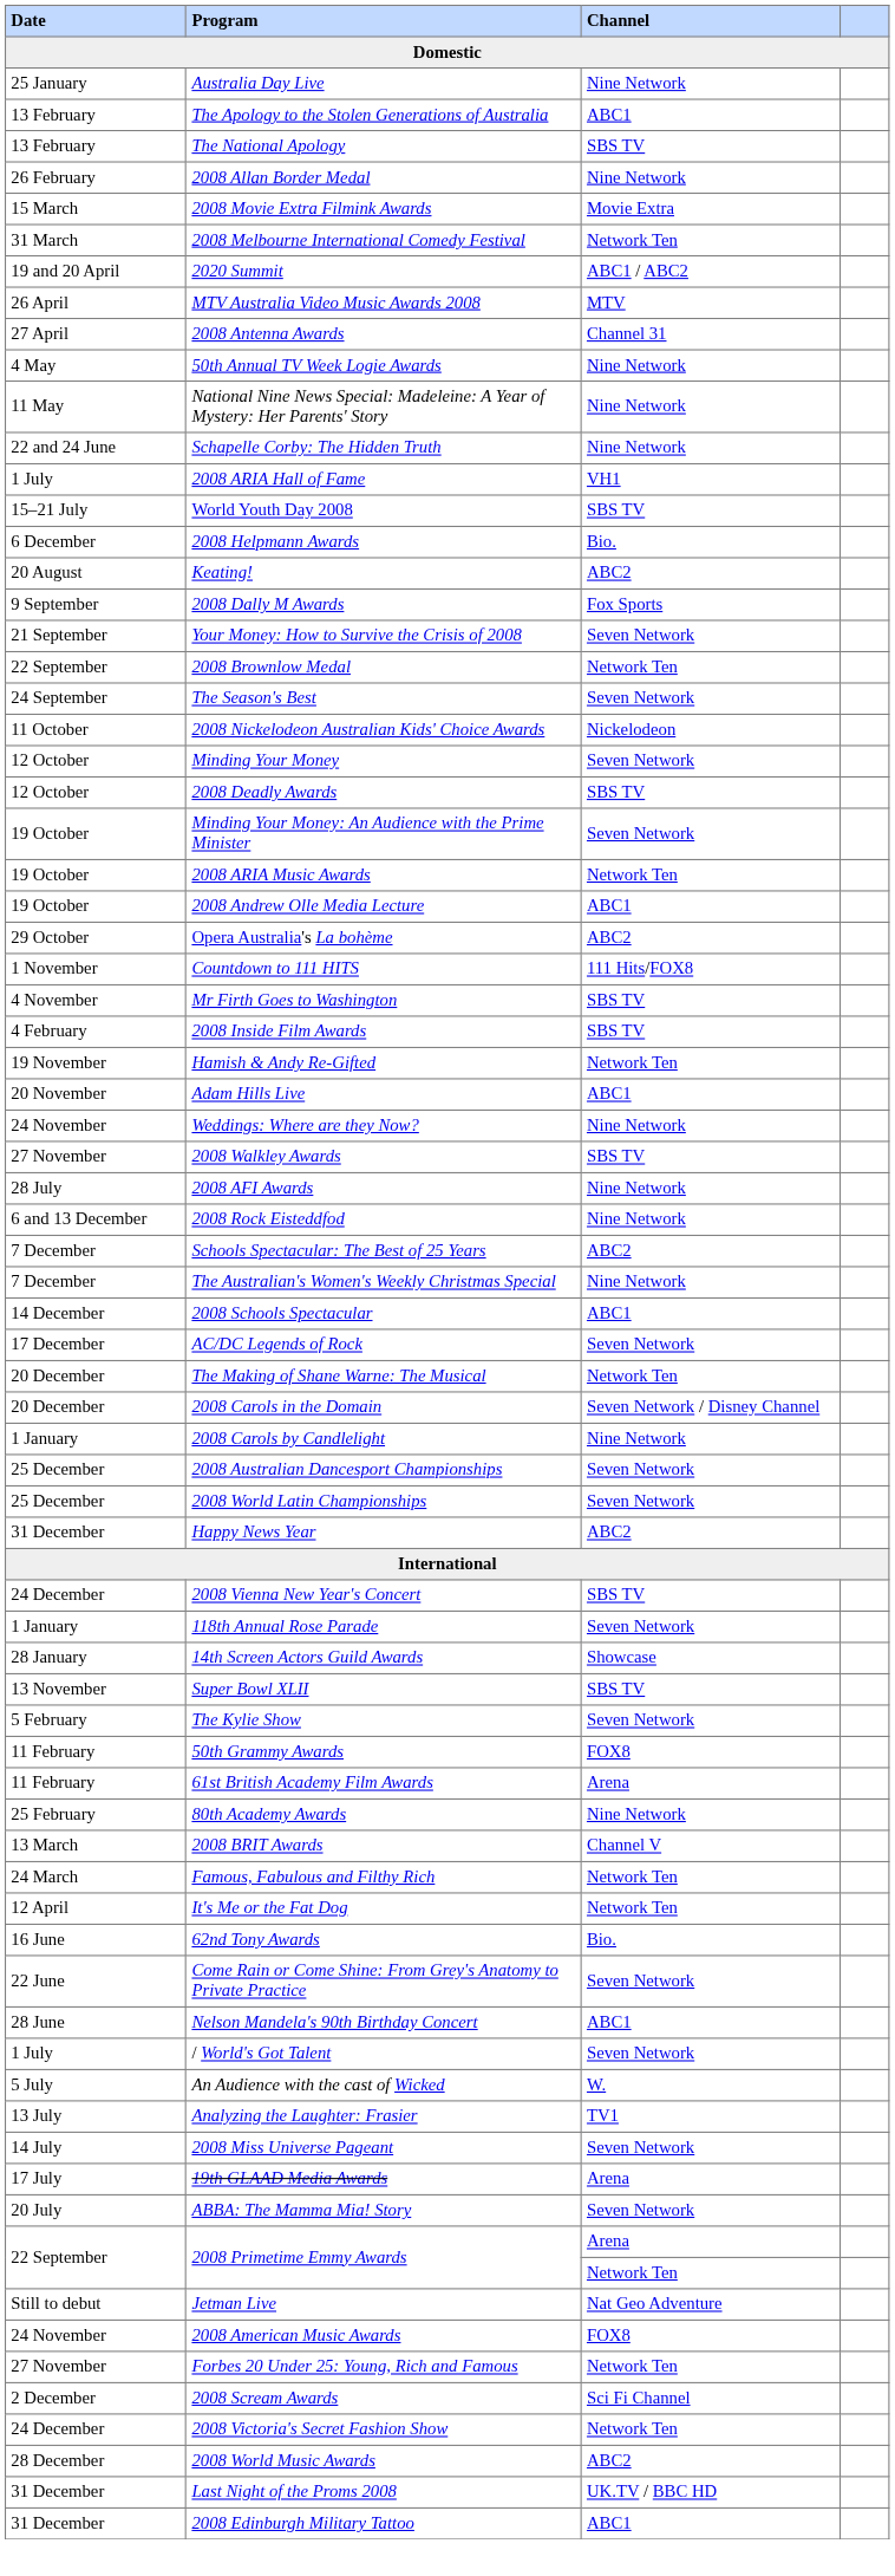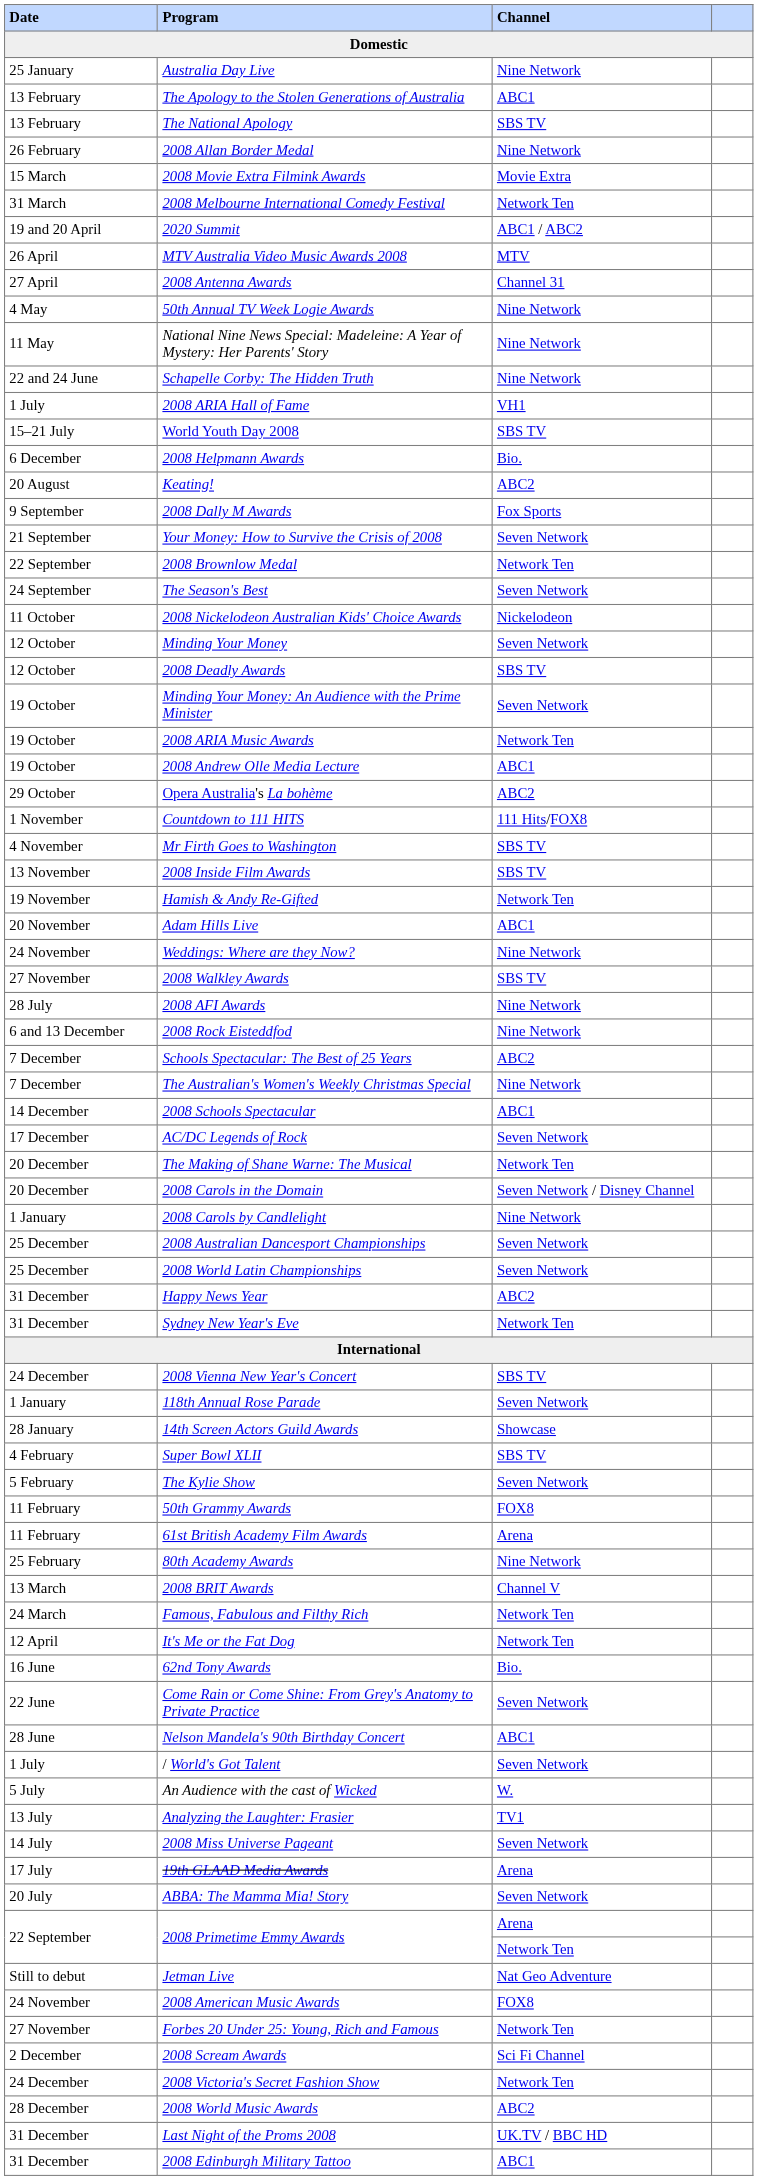 <table border="1" cellpadding="4" cellspacing="0" style="text-align:left; font-size:87%; border-collapse:collapse;" width=80%>
 <tr style="background:#C1D8FF;">
 <th width=6%>Date</th>
 <th width=16%>Program</th>
 <th width=10%>Channel</th>
 <th width=2%></th>
 </tr>
 <tr bgcolor="#efefef">
 <td colspan=4 style="text-align:center;"><strong>Domestic</strong></td>
 </tr>
 <tr>
 <td>25 January</td>
 <td><em><a href='#'>Australia Day Live</a></em></td>
 <td><a href='#'>Nine Network</a></td>
 <td></td>
 </tr>
 <tr>
 <td>13 February</td>
 <td><em><a href='#'>The Apology to the Stolen Generations of Australia</a></em></td>
 <td><a href='#'>ABC1</a></td>
 <td></td>
 </tr>
 <tr>
 <td>13 February</td>
 <td><em><a href='#'>The National Apology</a></em></td>
 <td><a href='#'>SBS TV</a></td>
 <td></td>
 </tr>
 <tr>
 <td>26 February</td>
 <td><em><a href='#'>2008 Allan Border Medal</a></em></td>
 <td><a href='#'>Nine Network</a></td>
 <td></td>
 </tr>
 <tr>
 <td>15 March</td>
 <td><em><a href='#'>2008 Movie Extra Filmink Awards</a></em></td>
 <td><a href='#'>Movie Extra</a></td>
 <td></td>
 </tr>
 <tr>
 <td>31 March</td>
 <td><em><a href='#'>2008 Melbourne International Comedy Festival</a></em></td>
 <td><a href='#'>Network Ten</a></td>
 <td></td>
 </tr>
 <tr>
 <td>19 and 20 April</td>
 <td><em><a href='#'>2020 Summit</a></em></td>
 <td><a href='#'>ABC1</a> / <a href='#'>ABC2</a></td>
 <td></td>
 </tr>
 <tr>
 <td>26 April</td>
 <td><em><a href='#'>MTV Australia Video Music Awards 2008</a></em></td>
 <td><a href='#'>MTV</a></td>
 <td></td>
 </tr>
 <tr>
 <td>27 April</td>
 <td><em><a href='#'>2008 Antenna Awards</a></em></td>
 <td><a href='#'>Channel 31</a></td>
 <td></td>
 </tr>
 <tr>
 <td>4 May</td>
 <td><em><a href='#'>50th Annual TV Week Logie Awards</a></em></td>
 <td><a href='#'>Nine Network</a></td>
 <td></td>
 </tr>
 <tr>
 <td>11 May</td>
 <td><em>National Nine News Special: Madeleine: A Year of Mystery: Her Parents' Story</em></td>
 <td><a href='#'>Nine Network</a></td>
 <td></td>
 </tr>
 <tr>
 <td>22 and 24 June</td>
 <td><em><a href='#'>Schapelle Corby: The Hidden Truth</a></em></td>
 <td><a href='#'>Nine Network</a></td>
 <td></td>
 </tr>
 <tr>
 <td>1 July</td>
 <td><em><a href='#'>2008 ARIA Hall of Fame</a></em></td>
 <td><a href='#'>VH1</a></td>
 <td></td>
 </tr>
 <tr>
 <td>15–21 July</td>
 <td><a href='#'>World Youth Day 2008</a></td>
 <td><a href='#'>SBS TV</a></td>
 <td></td>
 </tr>
 <tr>
 <td>6 December</td>
 <td><em><a href='#'>2008 Helpmann Awards</a></em></td>
 <td><a href='#'>Bio.</a></td>
 <td></td>
 </tr>
 <tr>
 <td>20 August</td>
 <td><em><a href='#'>Keating!</a></em></td>
 <td><a href='#'>ABC2</a></td>
 <td></td>
 </tr>
 <tr>
 <td>9 September</td>
 <td><em><a href='#'>2008 Dally M Awards</a></em></td>
 <td><a href='#'>Fox Sports</a></td>
 <td></td>
 </tr>
 <tr>
 <td>21 September</td>
 <td><em><a href='#'>Your Money: How to Survive the Crisis of 2008</a></em></td>
 <td><a href='#'>Seven Network</a></td>
 <td></td>
 </tr>
 <tr>
 <td>22 September</td>
 <td><em><a href='#'>2008 Brownlow Medal</a></em></td>
 <td><a href='#'>Network Ten</a></td>
 <td></td>
 </tr>
 <tr>
 <td>24 September</td>
 <td><em><a href='#'>The Season's Best</a></em></td>
 <td><a href='#'>Seven Network</a></td>
 <td></td>
 </tr>
 <tr>
 <td>11 October</td>
 <td><em><a href='#'>2008 Nickelodeon Australian Kids' Choice Awards</a></em></td>
 <td><a href='#'>Nickelodeon</a></td>
 <td></td>
 </tr>
 <tr>
 <td>12 October</td>
 <td><em><a href='#'>Minding Your Money</a></em></td>
 <td><a href='#'>Seven Network</a></td>
 <td></td>
 </tr>
 <tr>
 <td>12 October</td>
 <td><em><a href='#'>2008 Deadly Awards</a></em></td>
 <td><a href='#'>SBS TV</a></td>
 <td></td>
 </tr>
 <tr>
 <td>19 October</td>
 <td><em><a href='#'>Minding Your Money: An Audience with the Prime Minister</a></em></td>
 <td><a href='#'>Seven Network</a></td>
 <td></td>
 </tr>
 <tr>
 <td>19 October</td>
 <td><em><a href='#'>2008 ARIA Music Awards</a></em></td>
 <td><a href='#'>Network Ten</a></td>
 <td></td>
 </tr>
 <tr>
 <td>19 October</td>
 <td><em><a href='#'>2008 Andrew Olle Media Lecture</a></em></td>
 <td><a href='#'>ABC1</a></td>
 <td></td>
 </tr>
 <tr>
 <td>29 October</td>
 <td><a href='#'>Opera Australia</a>'s <em><a href='#'>La bohème</a></em></td>
 <td><a href='#'>ABC2</a></td>
 <td></td>
 </tr>
 <tr>
 <td>1 November</td>
 <td><em><a href='#'>Countdown to 111 HITS</a></em></td>
 <td><a href='#'>111 Hits</a>/<a href='#'>FOX8</a></td>
 <td></td>
 </tr>
 <tr>
 <td>4 November</td>
 <td><em><a href='#'>Mr Firth Goes to Washington</a></em></td>
 <td><a href='#'>SBS TV</a></td>
 <td></td>
 </tr>
 <tr>
-<td>4 February</td>
+<td>13 November</td>
 <td><em><a href='#'>2008 Inside Film Awards</a></em></td>
 <td><a href='#'>SBS TV</a></td>
 <td></td>
 </tr>
 <tr>
 <td>19 November</td>
 <td><em><a href='#'>Hamish & Andy Re-Gifted</a></em></td>
 <td><a href='#'>Network Ten</a></td>
 <td></td>
 </tr>
 <tr>
 <td>20 November</td>
 <td><em><a href='#'>Adam Hills Live</a></em></td>
 <td><a href='#'>ABC1</a></td>
 <td></td>
 </tr>
 <tr>
 <td>24 November</td>
 <td><em><a href='#'>Weddings: Where are they Now?</a></em></td>
 <td><a href='#'>Nine Network</a></td>
 <td></td>
 </tr>
 <tr>
 <td>27 November</td>
 <td><em><a href='#'>2008 Walkley Awards</a></em></td>
 <td><a href='#'>SBS TV</a></td>
 <td></td>
 </tr>
 <tr>
 <td>28 July</td>
 <td><em><a href='#'>2008 AFI Awards</a></em></td>
 <td><a href='#'>Nine Network</a></td>
 <td></td>
 </tr>
 <tr>
 <td>6 and 13 December</td>
 <td><em><a href='#'>2008 Rock Eisteddfod</a></em></td>
 <td><a href='#'>Nine Network</a></td>
 <td></td>
 </tr>
 <tr>
 <td>7 December</td>
 <td><em><a href='#'>Schools Spectacular: The Best of 25 Years</a></em></td>
 <td><a href='#'>ABC2</a></td>
 <td></td>
 </tr>
 <tr>
 <td>7 December</td>
 <td><em><a href='#'>The Australian's Women's Weekly Christmas Special</a></em></td>
 <td><a href='#'>Nine Network</a></td>
 <td></td>
 </tr>
 <tr>
 <td>14 December</td>
 <td><em><a href='#'>2008 Schools Spectacular</a></em></td>
 <td><a href='#'>ABC1</a></td>
 <td></td>
 </tr>
 <tr>
 <td>17 December</td>
 <td><em><a href='#'>AC/DC Legends of Rock</a></em></td>
 <td><a href='#'>Seven Network</a></td>
 <td></td>
 </tr>
 <tr>
 <td>20 December</td>
 <td><em><a href='#'>The Making of Shane Warne: The Musical</a></em></td>
 <td><a href='#'>Network Ten</a></td>
 <td></td>
 </tr>
 <tr>
 <td>20 December</td>
 <td><em><a href='#'>2008 Carols in the Domain</a></em></td>
 <td><a href='#'>Seven Network</a> / <a href='#'>Disney Channel</a></td>
 <td></td>
 </tr>
 <tr>
 <td>1 January</td>
 <td><em><a href='#'>2008 Carols by Candlelight</a></em></td>
 <td><a href='#'>Nine Network</a></td>
 <td></td>
 </tr>
 <tr>
 <td>25 December</td>
 <td><em><a href='#'>2008 Australian Dancesport Championships</a></em></td>
 <td><a href='#'>Seven Network</a></td>
 <td></td>
 </tr>
 <tr>
 <td>25 December</td>
 <td><em><a href='#'>2008 World Latin Championships</a></em></td>
 <td><a href='#'>Seven Network</a></td>
 <td></td>
 </tr>
 <tr>
 <td>31 December</td>
 <td><em><a href='#'>Happy News Year</a></em></td>
 <td><a href='#'>ABC2</a></td>
 <td></td>
 </tr>
+<tr>
+<td>31 December</td>
+<td><em><a href='#'>Sydney New Year's Eve</a></em></td>
+<td><a href='#'>Network Ten</a></td>
+<td></td>
+</tr>
 <tr bgcolor="#efefef">
 <td colspan=4 style="text-align:center;"><strong>International</strong></td>
 </tr>
 <tr>
 <td>24 December</td>
 <td> <em><a href='#'>2008 Vienna New Year's Concert</a></em></td>
 <td><a href='#'>SBS TV</a></td>
 <td></td>
 </tr>
 <tr>
 <td>1 January</td>
 <td> <em><a href='#'>118th Annual Rose Parade</a></em></td>
 <td><a href='#'>Seven Network</a></td>
 <td></td>
 </tr>
 <tr>
 <td>28 January</td>
 <td> <em><a href='#'>14th Screen Actors Guild Awards</a></em></td>
 <td><a href='#'>Showcase</a></td>
 <td></td>
 </tr>
 <tr>
-<td>13 November</td>
+<td>4 February</td>
 <td> <em><a href='#'>Super Bowl XLII</a></em></td>
 <td><a href='#'>SBS TV</a></td>
 <td></td>
 </tr>
 <tr>
 <td>5 February</td>
 <td> <em><a href='#'>The Kylie Show</a></em></td>
 <td><a href='#'>Seven Network</a></td>
 <td></td>
 </tr>
 <tr>
 <td>11 February</td>
 <td> <em><a href='#'>50th Grammy Awards</a></em></td>
 <td><a href='#'>FOX8</a></td>
 <td></td>
 </tr>
 <tr>
 <td>11 February</td>
 <td> <em><a href='#'>61st British Academy Film Awards</a></em></td>
 <td><a href='#'>Arena</a></td>
 <td></td>
 </tr>
 <tr>
 <td>25 February</td>
 <td> <em><a href='#'>80th Academy Awards</a></em></td>
 <td><a href='#'>Nine Network</a></td>
 <td></td>
 </tr>
 <tr>
 <td>13 March</td>
 <td> <em><a href='#'>2008 BRIT Awards</a></em></td>
 <td><a href='#'>Channel V</a></td>
 <td></td>
 </tr>
 <tr>
 <td>24 March</td>
 <td> <em><a href='#'>Famous, Fabulous and Filthy Rich</a></em></td>
 <td><a href='#'>Network Ten</a></td>
 <td></td>
 </tr>
 <tr>
 <td>12 April</td>
 <td> <em><a href='#'>It's Me or the Fat Dog</a></em></td>
 <td><a href='#'>Network Ten</a></td>
 <td></td>
 </tr>
 <tr>
 <td>16 June</td>
 <td> <em><a href='#'>62nd Tony Awards</a></em></td>
 <td><a href='#'>Bio.</a></td>
 <td></td>
 </tr>
 <tr>
 <td>22 June</td>
 <td> <em><a href='#'>Come Rain or Come Shine: From Grey's Anatomy to Private Practice</a></em></td>
 <td><a href='#'>Seven Network</a></td>
 <td></td>
 </tr>
 <tr>
 <td>28 June</td>
 <td> <em><a href='#'>Nelson Mandela's 90th Birthday Concert</a></em></td>
 <td><a href='#'>ABC1</a></td>
 <td></td>
 </tr>
 <tr>
 <td>1 July</td>
 <td>/ <em><a href='#'>World's Got Talent</a></em></td>
 <td><a href='#'>Seven Network</a></td>
 <td></td>
 </tr>
 <tr>
 <td>5 July</td>
 <td> <em>An Audience with the cast of <a href='#'>Wicked</a></em></td>
 <td><a href='#'>W.</a></td>
 <td></td>
 </tr>
 <tr>
 <td>13 July</td>
 <td> <em><a href='#'>Analyzing the Laughter: Frasier</a></em></td>
 <td><a href='#'>TV1</a></td>
 <td></td>
 </tr>
 <tr>
 <td>14 July</td>
 <td> <em><a href='#'>2008 Miss Universe Pageant</a></em></td>
 <td><a href='#'>Seven Network</a></td>
 <td></td>
 </tr>
 <tr>
 <td>17 July</td>
 <td> <del><em><a href='#'>19th GLAAD Media Awards</a></em></del> </td>
 <td><a href='#'>Arena</a></td>
 <td></td>
 </tr>
 <tr>
 <td>20 July</td>
 <td> <em><a href='#'>ABBA: The Mamma Mia! Story</a></em></td>
 <td><a href='#'>Seven Network</a></td>
 <td></td>
 </tr>
 <tr>
 <td rowspan="2">22 September</td>
 <td rowspan="2"> <em><a href='#'>2008 Primetime Emmy Awards</a></em></td>
 <td><a href='#'>Arena</a></td>
 <td></td>
 </tr>
 <tr>
 <td><a href='#'>Network Ten</a></td>
 <td></td>
 </tr>
 <tr>
 <td>Still to debut</td>
 <td> <em><a href='#'>Jetman Live</a></em></td>
 <td><a href='#'>Nat Geo Adventure</a></td>
 <td></td>
 </tr>
 <tr>
 <td>24 November</td>
 <td> <em><a href='#'>2008 American Music Awards</a></em></td>
 <td><a href='#'>FOX8</a></td>
 <td></td>
 </tr>
 <tr>
 <td>27 November</td>
 <td> <em><a href='#'>Forbes 20 Under 25: Young, Rich and Famous</a></em></td>
 <td><a href='#'>Network Ten</a></td>
 <td></td>
 </tr>
 <tr>
 <td>2 December</td>
 <td> <em><a href='#'>2008 Scream Awards</a></em></td>
 <td><a href='#'>Sci Fi Channel</a></td>
 <td></td>
 </tr>
 <tr>
 <td>24 December</td>
 <td><em><a href='#'>2008 Victoria's Secret Fashion Show</a></em></td>
 <td><a href='#'>Network Ten</a></td>
 <td></td>
 </tr>
 <tr>
 <td>28 December</td>
 <td><em><a href='#'>2008 World Music Awards</a></em></td>
 <td><a href='#'>ABC2</a></td>
 <td></td>
 </tr>
 <tr>
 <td>31 December</td>
 <td> <em><a href='#'>Last Night of the Proms 2008</a></em></td>
 <td><a href='#'>UK.TV</a> / <a href='#'>BBC HD</a></td>
 <td></td>
 </tr>
 <tr>
 <td>31 December</td>
 <td> <em><a href='#'>2008 Edinburgh Military Tattoo</a></em></td>
 <td><a href='#'>ABC1</a></td>
 <td></td>
 </tr>
 </table>
